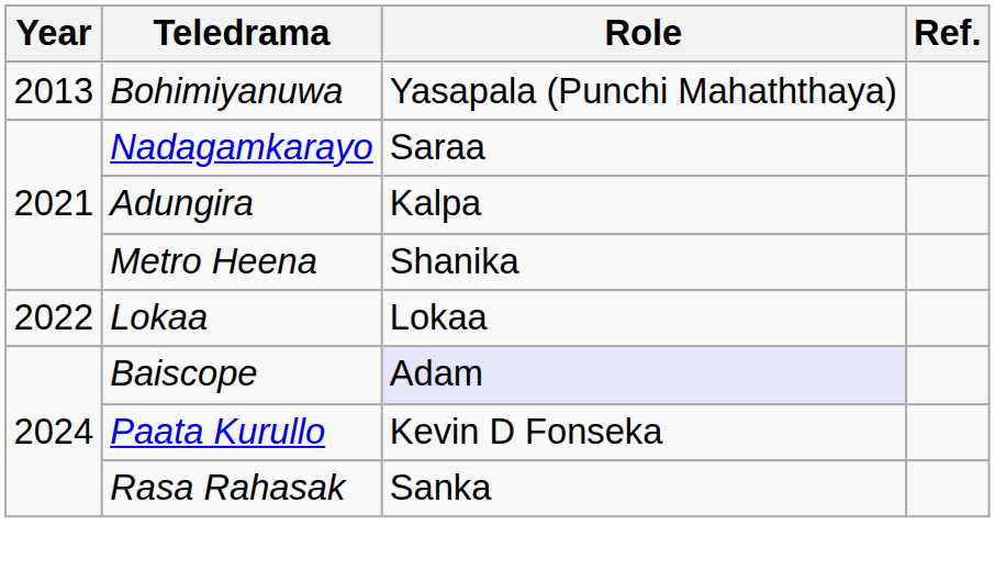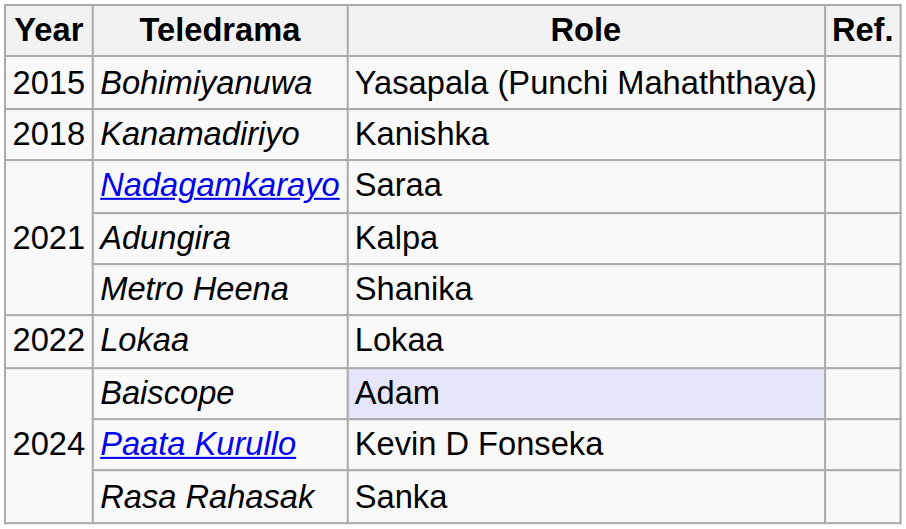 <table class="wikitable">
 <tr>
 <th>Year</th>
 <th>Teledrama</th>
 <th>Role</th>
 <th>Ref.</th>
 </tr>
 <tr>
-<td>2013</td>
+<td>2015</td>
 <td><em>Bohimiyanuwa</em></td>
 <td>Yasapala (Punchi Mahaththaya)</td>
+<td></td>
+</tr>
+<tr>
+<td>2018</td>
+<td><em>Kanamadiriyo</em></td>
+<td>Kanishka</td>
 <td></td>
 </tr>
 <tr>
 <td rowspan="3">2021</td>
 <td><em><a href='#'>Nadagamkarayo</a></em></td>
 <td>Saraa</td>
 <td></td>
 </tr>
 <tr>
 <td><em>Adungira</em></td>
 <td>Kalpa</td>
 <td></td>
 </tr>
 <tr>
 <td><em>Metro Heena</em></td>
 <td>Shanika</td>
 <td></td>
 </tr>
 <tr>
 <td>2022</td>
 <td><em>Lokaa</em></td>
 <td>Lokaa</td>
 <td></td>
 </tr>
 <tr>
 <td rowspan="3">2024</td>
 <td><em>Baiscope</em></td>
 <td style="background: lavender;">Adam</td>
 <td></td>
 </tr>
 <tr>
 <td><em><a href='#'>Paata Kurullo</a></em></td>
 <td>Kevin D Fonseka</td>
 <td></td>
 </tr>
 <tr>
 <td><em>Rasa Rahasak</em></td>
 <td>Sanka</td>
 <td></td>
 </tr>
 </table>
